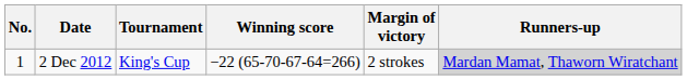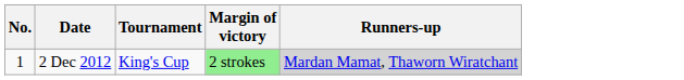 <table class="wikitable" style="font-size:95%;">
 <tr>
 <th>No.</th>
 <th>Date</th>
 <th>Tournament</th>
-<th>Winning score</th>
 <th>Margin of<br>victory</th>
 <th>Runners-up</th>
 </tr>
 <tr>
 <td align=center>1</td>
 <td align=right>2 Dec <a href='#'>2012</a></td>
 <td><a href='#'>King's Cup</a></td>
-<td>−22 (65-70-67-64=266)</td>
-<td>2 strokes</td>
+<td style="background: lightgreen;">2 strokes</td>
 <td style="background: lightgrey;"> <a href='#'>Mardan Mamat</a>,  <a href='#'>Thaworn Wiratchant</a></td>
 </tr>
 </table>
